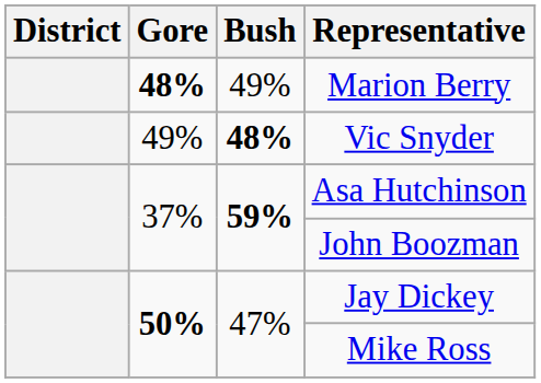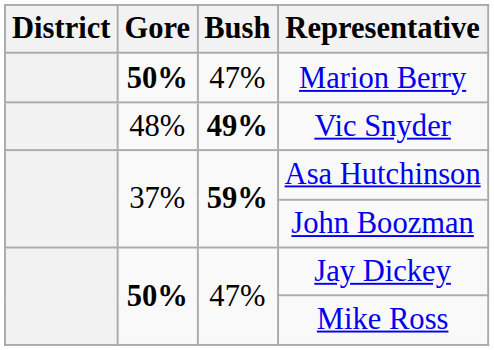 <table class=wikitable>
 <tr>
 <th>District</th>
 <th>Gore</th>
 <th>Bush</th>
 <th>Representative</th>
 </tr>
 <tr align=center>
 <th></th>
-<td><strong>48%</strong></td>
-<td>49%</td>
+<td><strong>50%</strong></td>
+<td>47%</td>
 <td><a href='#'>Marion Berry</a></td>
 </tr>
 <tr align=center>
 <th></th>
-<td>49%</td>
-<td><strong>48%</strong></td>
+<td>48%</td>
+<td><strong>49%</strong></td>
 <td><a href='#'>Vic Snyder</a></td>
 </tr>
 <tr align=center>
 <th rowspan=2 ></th>
 <td rowspan=2>37%</td>
 <td rowspan=2><strong>59%</strong></td>
 <td><a href='#'>Asa Hutchinson</a></td>
 </tr>
 <tr align=center>
 <td><a href='#'>John Boozman</a></td>
 </tr>
 <tr align=center>
 <th rowspan=2 ></th>
 <td rowspan=2><strong>50%</strong></td>
 <td rowspan=2>47%</td>
 <td><a href='#'>Jay Dickey</a></td>
 </tr>
 <tr align=center>
 <td><a href='#'>Mike Ross</a></td>
 </tr>
 </table>
